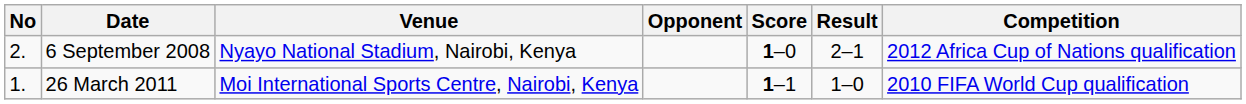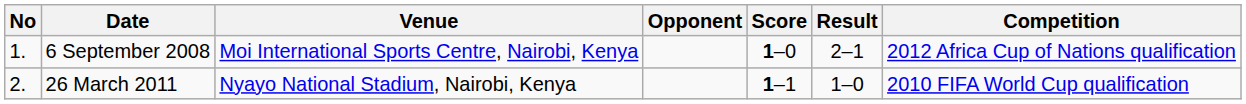 <table class="wikitable" style="font-size:85%;">
 <tr>
 <th>No</th>
 <th>Date</th>
 <th>Venue</th>
 <th>Opponent</th>
 <th>Score</th>
 <th>Result</th>
 <th>Competition</th>
 </tr>
 <tr>
-<td>2.</td>
+<td>1.</td>
 <td>6 September 2008</td>
-<td><a href='#'>Nyayo National Stadium</a>, Nairobi, Kenya</td>
+<td><a href='#'>Moi International Sports Centre</a>, <a href='#'>Nairobi</a>, <a href='#'>Kenya</a></td>
 <td></td>
 <td align=center><strong>1</strong>–0</td>
 <td align=center>2–1</td>
 <td><a href='#'>2012 Africa Cup of Nations qualification</a></td>
 </tr>
 <tr>
-<td>1.</td>
+<td>2.</td>
 <td>26 March 2011</td>
-<td><a href='#'>Moi International Sports Centre</a>, <a href='#'>Nairobi</a>, <a href='#'>Kenya</a></td>
+<td><a href='#'>Nyayo National Stadium</a>, Nairobi, Kenya</td>
 <td></td>
 <td align=center><strong>1</strong>–1</td>
 <td align=center>1–0</td>
 <td><a href='#'>2010 FIFA World Cup qualification</a></td>
 </tr>
 </table>
